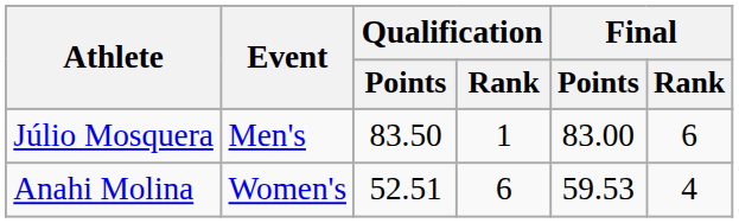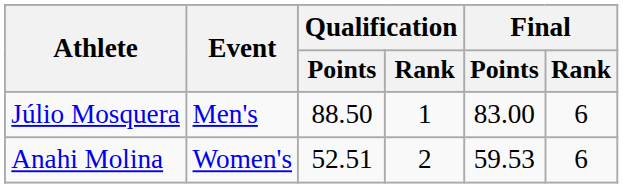 <table class=wikitable style=font-size:90%;text-align:center>
 <tr>
 <th rowspan=2>Athlete</th>
 <th rowspan=2>Event</th>
 <th colspan=2>Qualification</th>
 <th colspan=2>Final</th>
 </tr>
 <tr style=font-size:95%>
 <th>Points</th>
 <th>Rank</th>
 <th>Points</th>
 <th>Rank</th>
 </tr>
 <tr>
 <td align=left><a href='#'>Júlio Mosquera</a></td>
 <td align=left><a href='#'>Men's</a></td>
-<td>83.50</td>
+<td>88.50</td>
 <td>1</td>
 <td>83.00</td>
 <td>6</td>
 </tr>
 <tr>
 <td align=left><a href='#'>Anahi Molina</a></td>
 <td align=left><a href='#'>Women's</a></td>
 <td>52.51</td>
+<td>2</td>
+<td>59.53</td>
 <td>6</td>
-<td>59.53</td>
-<td>4</td>
 </tr>
 </table>
